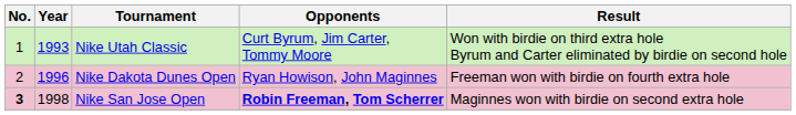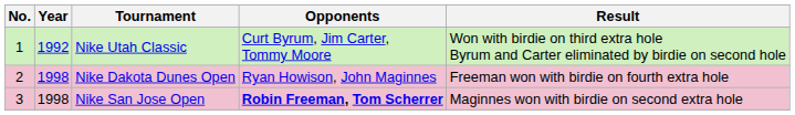 <table class="wikitable" style="font-size:95%;">
 <tr>
 <th>No.</th>
 <th>Year</th>
 <th>Tournament</th>
 <th>Opponents</th>
 <th>Result</th>
 </tr>
 <tr style="background:#D0F0C0;">
 <td align=center>1</td>
-<td><a href='#'>1993</a></td>
+<td><a href='#'>1992</a></td>
 <td><a href='#'>Nike Utah Classic</a></td>
 <td> <a href='#'>Curt Byrum</a>,  <a href='#'>Jim Carter</a>,<br> <a href='#'>Tommy Moore</a></td>
 <td>Won with birdie on third extra hole<br>Byrum and Carter eliminated by birdie on second hole</td>
 </tr>
 <tr style="background:#F2C1D1;">
 <td align=center>2</td>
-<td><a href='#'>1996</a></td>
+<td><a href='#'>1998</a></td>
 <td><a href='#'>Nike Dakota Dunes Open</a></td>
 <td> <a href='#'>Ryan Howison</a>,  <a href='#'>John Maginnes</a></td>
 <td>Freeman won with birdie on fourth extra hole</td>
 </tr>
 <tr style="background:#F2C1D1;">
-<td align=center><strong>3</strong></td>
+<td align=center>3</td>
 <td>1998</td>
 <td><a href='#'>Nike San Jose Open</a></td>
 <td><strong> <a href='#'>Robin Freeman</a>,  <a href='#'>Tom Scherrer</a></strong></td>
 <td>Maginnes won with birdie on second extra hole</td>
 </tr>
 </table>
